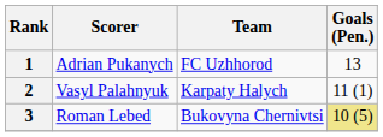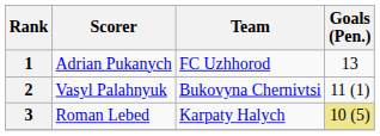 <table class="wikitable">
 <tr>
 <th>Rank</th>
 <th>Scorer</th>
 <th>Team</th>
 <th>Goals<br>(Pen.)</th>
 </tr>
 <tr>
 <th rowspan="1" align="center">1</th>
 <td> <a href='#'>Adrian Pukanych</a></td>
 <td><a href='#'>FC Uzhhorod</a></td>
 <td align=center>13</td>
 </tr>
 <tr>
 <th rowspan="1" align="center">2</th>
 <td> <a href='#'>Vasyl Palahnyuk</a></td>
-<td><a href='#'>Karpaty Halych</a></td>
+<td><a href='#'>Bukovyna Chernivtsi</a></td>
 <td align=center>11 (1)</td>
 </tr>
 <tr>
 <th rowspan="1" align="center">3</th>
 <td> <a href='#'>Roman Lebed</a></td>
-<td><a href='#'>Bukovyna Chernivtsi</a></td>
+<td><a href='#'>Karpaty Halych</a></td>
 <td align=center style="background: khaki;">10 (5)</td>
 </tr>
 <tr>
 </tr>
 </table>
